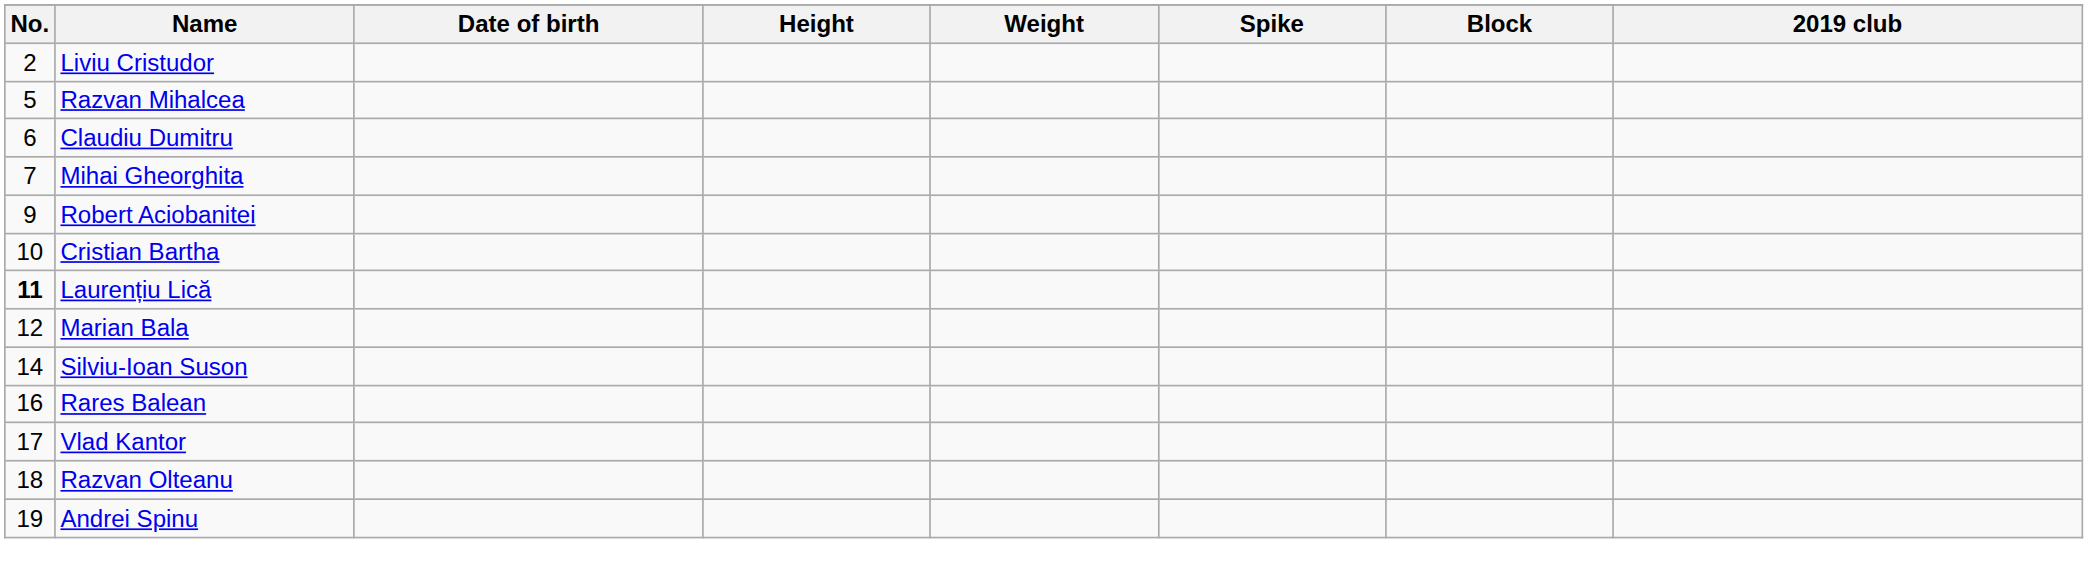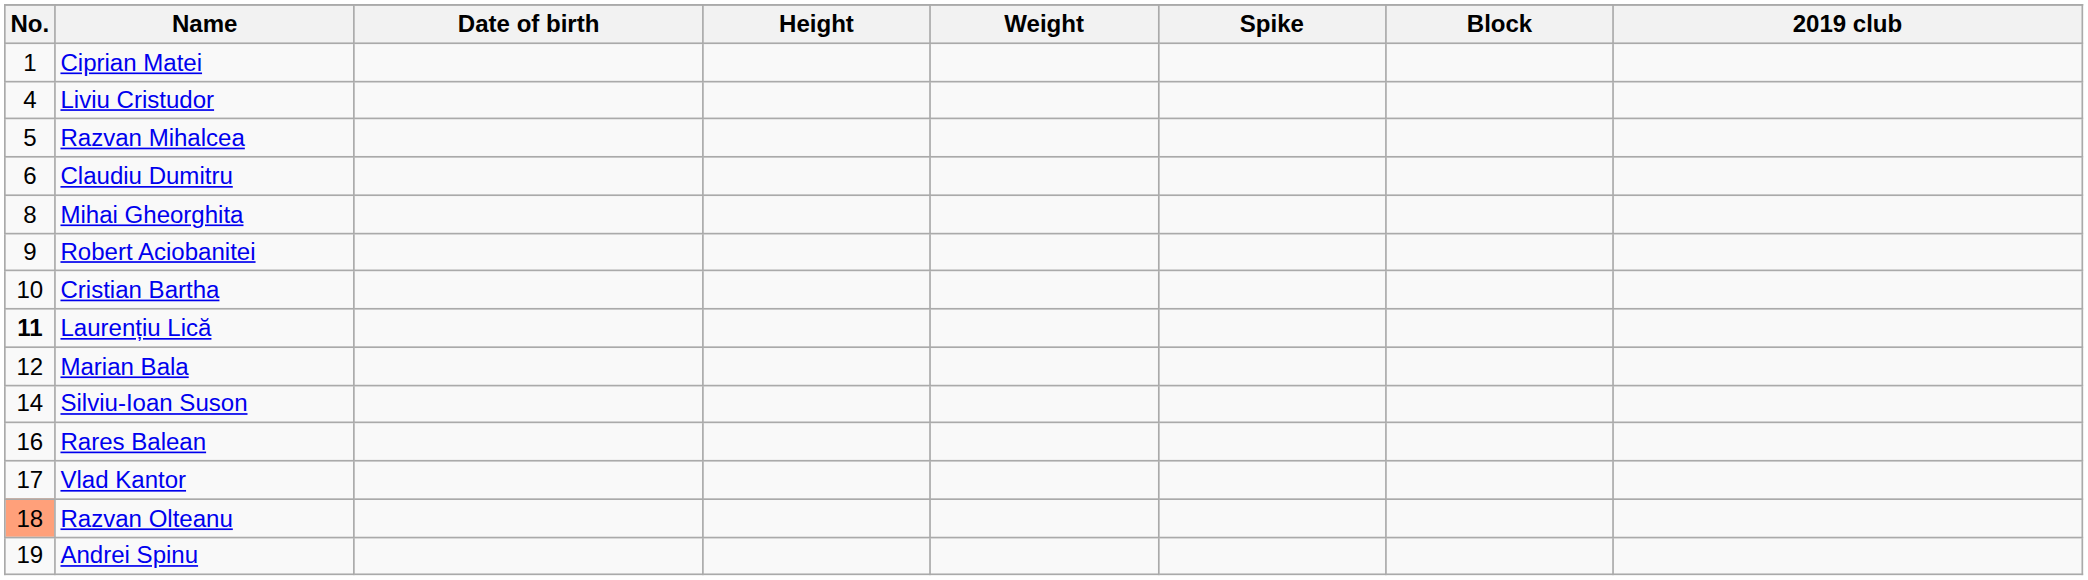 <table class="wikitable sortable" style="font-size:90%; text-align:center;">
 <tr>
 </tr>
 <tr>
 <th>No.</th>
 <th style="width:12em">Name</th>
 <th style="width:14em">Date of birth</th>
 <th style="width:9em">Height</th>
 <th style="width:9em">Weight</th>
 <th style="width:9em">Spike</th>
 <th style="width:9em">Block</th>
 <th style="width:19em">2019 club</th>
 </tr>
 <tr>
-<td>2</td>
+<td>1</td>
+<td align=left><a href='#'>Ciprian Matei</a></td>
+<td></td>
+<td></td>
+<td></td>
+<td></td>
+<td></td>
+<td></td>
+</tr>
+<tr>
+<td>4</td>
 <td align=left><a href='#'>Liviu Cristudor</a></td>
 <td></td>
 <td></td>
 <td></td>
 <td></td>
 <td></td>
 <td></td>
 </tr>
 <tr>
 <td>5</td>
 <td align=left><a href='#'>Razvan Mihalcea</a></td>
 <td></td>
 <td></td>
 <td></td>
 <td></td>
 <td></td>
 <td></td>
 </tr>
 <tr>
 <td>6</td>
 <td align=left><a href='#'>Claudiu Dumitru</a></td>
 <td></td>
 <td></td>
 <td></td>
 <td></td>
 <td></td>
 <td></td>
 </tr>
 <tr>
-<td>7</td>
+<td>8</td>
 <td align=left><a href='#'>Mihai Gheorghita</a></td>
 <td></td>
 <td></td>
 <td></td>
 <td></td>
 <td></td>
 <td></td>
 </tr>
 <tr>
 <td>9</td>
 <td align=left><a href='#'>Robert Aciobanitei</a></td>
 <td></td>
 <td></td>
 <td></td>
 <td></td>
 <td></td>
 <td></td>
 </tr>
 <tr>
 <td>10</td>
 <td align=left><a href='#'>Cristian Bartha</a></td>
 <td></td>
 <td></td>
 <td></td>
 <td></td>
 <td></td>
 <td></td>
 </tr>
 <tr>
 <td><strong>11</strong></td>
 <td align=left><a href='#'>Laurențiu Lică</a></td>
 <td></td>
 <td></td>
 <td></td>
 <td></td>
 <td></td>
 <td></td>
 </tr>
 <tr>
 <td>12</td>
 <td align=left><a href='#'>Marian Bala</a></td>
 <td></td>
 <td></td>
 <td></td>
 <td></td>
 <td></td>
 <td></td>
 </tr>
 <tr>
 <td>14</td>
 <td align=left><a href='#'>Silviu-Ioan Suson</a></td>
 <td></td>
 <td></td>
 <td></td>
 <td></td>
 <td></td>
 <td></td>
 </tr>
 <tr>
 <td>16</td>
 <td align=left><a href='#'>Rares Balean</a></td>
 <td></td>
 <td></td>
 <td></td>
 <td></td>
 <td></td>
 <td></td>
 </tr>
 <tr>
 <td>17</td>
 <td align=left><a href='#'>Vlad Kantor</a></td>
 <td></td>
 <td></td>
 <td></td>
 <td></td>
 <td></td>
 <td></td>
 </tr>
 <tr>
-<td>18</td>
+<td style="background: lightsalmon;">18</td>
 <td align=left><a href='#'>Razvan Olteanu</a></td>
 <td></td>
 <td></td>
 <td></td>
 <td></td>
 <td></td>
 <td></td>
 </tr>
 <tr>
 <td>19</td>
 <td align=left><a href='#'>Andrei Spinu</a></td>
 <td></td>
 <td></td>
 <td></td>
 <td></td>
 <td></td>
 <td></td>
 </tr>
 </table>
